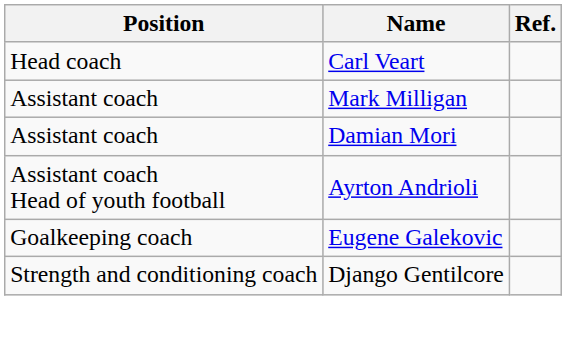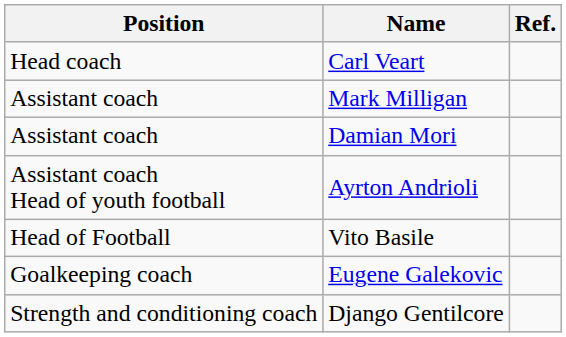 <table class="wikitable">
 <tr>
 <th>Position</th>
 <th>Name</th>
 <th>Ref.</th>
 </tr>
 <tr>
 <td>Head coach</td>
 <td> <a href='#'>Carl Veart</a></td>
 <td></td>
 </tr>
 <tr>
 <td>Assistant coach</td>
 <td> <a href='#'>Mark Milligan</a></td>
 <td></td>
 </tr>
 <tr>
 <td>Assistant coach</td>
 <td> <a href='#'>Damian Mori</a></td>
 <td></td>
 </tr>
 <tr>
 <td>Assistant coach<br>Head of youth football</td>
 <td> <a href='#'>Ayrton Andrioli</a></td>
 <td></td>
 </tr>
 <tr>
+<td>Head of Football</td>
+<td> Vito Basile</td>
+<td></td>
+</tr>
+<tr>
 <td>Goalkeeping coach</td>
 <td> <a href='#'>Eugene Galekovic</a></td>
 <td></td>
 </tr>
 <tr>
 <td>Strength and conditioning coach</td>
 <td> Django Gentilcore</td>
 <td></td>
 </tr>
 </table>
